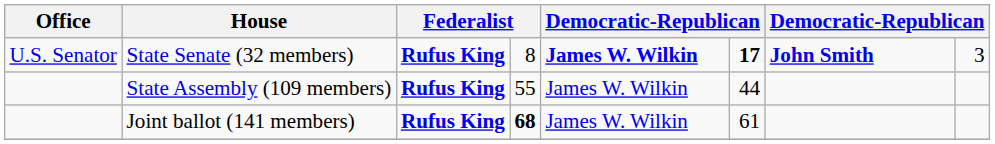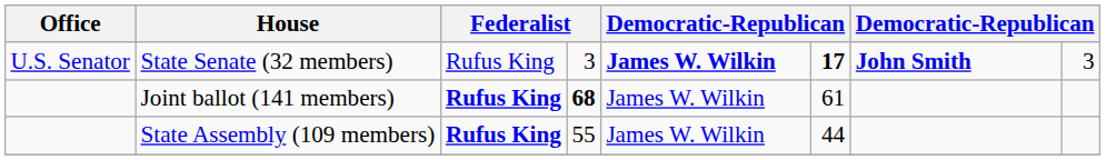 <table class=wikitable>
 <tr bgcolor=lightgrey>
 <th>Office</th>
 <th>House</th>
 <th colspan="2"><a href='#'>Federalist</a></th>
 <th colspan="2"><a href='#'>Democratic-Republican</a></th>
 <th colspan="2"><a href='#'>Democratic-Republican</a></th>
 </tr>
 <tr>
 <td><a href='#'>U.S. Senator</a></td>
 <td><a href='#'>State Senate</a> (32 members)</td>
-<td><strong><a href='#'>Rufus King</a></strong></td>
-<td align="right">8</td>
+<td><a href='#'>Rufus King</a></td>
+<td align="right">3</td>
 <td><strong><a href='#'>James W. Wilkin</a></strong></td>
 <td align="right"><strong>17</strong></td>
 <td><strong><a href='#'>John Smith</a></strong></td>
 <td align="right">3</td>
+</tr>
+<tr>
+<td></td>
+<td>Joint ballot (141 members)</td>
+<td><strong><a href='#'>Rufus King</a></strong></td>
+<td align="right"><strong>68</strong></td>
+<td><a href='#'>James W. Wilkin</a></td>
+<td align="right">61</td>
+<td></td>
+<td></td>
 </tr>
 <tr>
 <td></td>
 <td><a href='#'>State Assembly</a> (109 members)</td>
 <td><strong><a href='#'>Rufus King</a></strong></td>
 <td align="right">55</td>
 <td><a href='#'>James W. Wilkin</a></td>
 <td align="right">44</td>
 <td></td>
 <td align="right"></td>
 </tr>
 <tr>
-<td></td>
-<td>Joint ballot (141 members)</td>
-<td><strong><a href='#'>Rufus King</a></strong></td>
-<td align="right"><strong>68</strong></td>
-<td><a href='#'>James W. Wilkin</a></td>
-<td align="right">61</td>
-<td></td>
-<td></td>
-</tr>
-<tr>
 </tr>
 </table>
